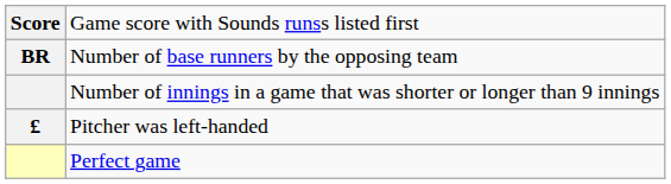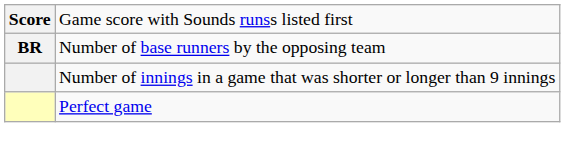 <table class="wikitable plainrowheaders" style="font-size:85%">
 <tr>
 <th scope="row" style="text-align:center"><strong>Score</strong></th>
 <td>Game score with Sounds <a href='#'>runs</a>s listed first</td>
 </tr>
 <tr>
 <th scope="row" style="text-align:center"><strong>BR</strong></th>
 <td>Number of <a href='#'>base runners</a> by the opposing team</td>
 </tr>
 <tr>
 <th scope="row" style="text-align:center"></th>
 <td>Number of <a href='#'>innings</a> in a game that was shorter or longer than 9 innings</td>
 </tr>
 <tr>
-<th scope="row" style="text-align:center">£</th>
-<td>Pitcher was left-handed</td>
-</tr>
-<tr>
 <th scope="row" style="text-align:center; background-color:#ffffbb"></th>
 <td><a href='#'>Perfect game</a></td>
 </tr>
 </table>
